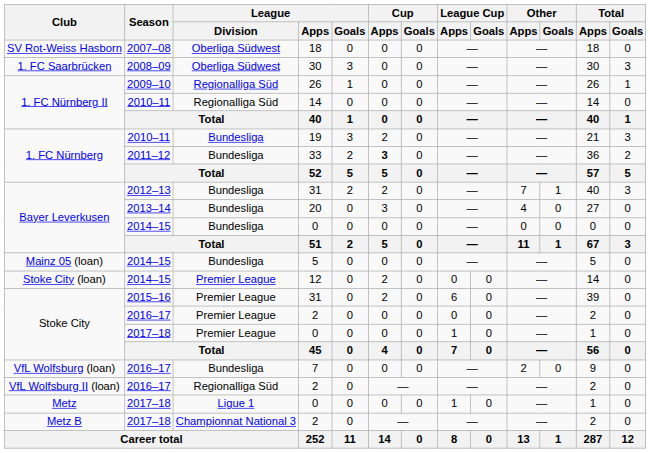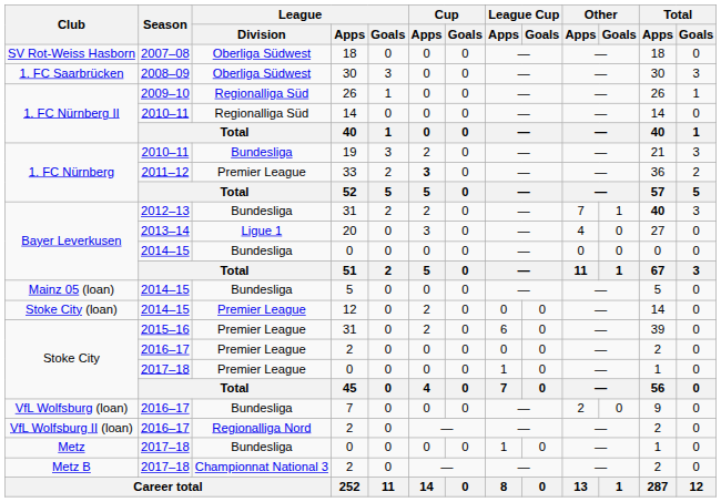 <table class="wikitable" style="text-align:center">
 <tr>
 <th rowspan="2">Club</th>
 <th rowspan="2">Season</th>
 <th colspan="3">League</th>
 <th colspan="2">Cup</th>
 <th colspan="2">League Cup</th>
 <th colspan="2">Other</th>
 <th colspan="2">Total</th>
 </tr>
 <tr>
 <th>Division</th>
 <th>Apps</th>
 <th>Goals</th>
 <th>Apps</th>
 <th>Goals</th>
 <th>Apps</th>
 <th>Goals</th>
 <th>Apps</th>
 <th>Goals</th>
 <th>Apps</th>
 <th>Goals</th>
 </tr>
 <tr>
 <td><a href='#'>SV Rot-Weiss Hasborn</a></td>
 <td><a href='#'>2007–08</a></td>
 <td><a href='#'>Oberliga Südwest</a></td>
 <td>18</td>
 <td>0</td>
 <td>0</td>
 <td>0</td>
 <td colspan="2">—</td>
 <td colspan="2">—</td>
 <td>18</td>
 <td>0</td>
 </tr>
 <tr>
 <td><a href='#'>1. FC Saarbrücken</a></td>
 <td><a href='#'>2008–09</a></td>
 <td><a href='#'>Oberliga Südwest</a></td>
 <td>30</td>
 <td>3</td>
 <td>0</td>
 <td>0</td>
 <td colspan="2">—</td>
 <td colspan="2">—</td>
 <td>30</td>
 <td>3</td>
 </tr>
 <tr>
 <td rowspan="3"><a href='#'>1. FC Nürnberg II</a></td>
 <td><a href='#'>2009–10</a></td>
 <td><a href='#'>Regionalliga Süd</a></td>
 <td>26</td>
 <td>1</td>
 <td>0</td>
 <td>0</td>
 <td colspan="2">—</td>
 <td colspan="2">—</td>
 <td>26</td>
 <td>1</td>
 </tr>
 <tr>
 <td><a href='#'>2010–11</a></td>
 <td>Regionalliga Süd</td>
 <td>14</td>
 <td>0</td>
 <td>0</td>
 <td>0</td>
 <td colspan="2">—</td>
 <td colspan="2">—</td>
 <td>14</td>
 <td>0</td>
 </tr>
 <tr>
 <th colspan="2">Total</th>
 <th>40</th>
 <th>1</th>
 <th>0</th>
 <th>0</th>
 <th colspan="2">—</th>
 <th colspan="2">—</th>
 <th>40</th>
 <th>1</th>
 </tr>
 <tr>
 <td rowspan="3"><a href='#'>1. FC Nürnberg</a></td>
 <td><a href='#'>2010–11</a></td>
 <td><a href='#'>Bundesliga</a></td>
 <td>19</td>
 <td>3</td>
 <td>2</td>
 <td>0</td>
 <td colspan="2">—</td>
 <td colspan="2">—</td>
 <td>21</td>
 <td>3</td>
 </tr>
 <tr>
 <td><a href='#'>2011–12</a></td>
-<td>Bundesliga</td>
+<td>Premier League</td>
 <td>33</td>
 <td>2</td>
 <td><strong>3</strong></td>
 <td>0</td>
 <td colspan="2">—</td>
 <td colspan="2">—</td>
 <td>36</td>
 <td>2</td>
 </tr>
 <tr>
 <th colspan="2">Total</th>
 <th>52</th>
 <th>5</th>
 <th>5</th>
 <th>0</th>
 <th colspan="2">—</th>
 <th colspan="2">—</th>
 <th>57</th>
 <th>5</th>
 </tr>
 <tr>
 <td rowspan="4"><a href='#'>Bayer Leverkusen</a></td>
 <td><a href='#'>2012–13</a></td>
 <td>Bundesliga</td>
 <td>31</td>
 <td>2</td>
 <td>2</td>
 <td>0</td>
 <td colspan="2">—</td>
 <td>7</td>
 <td>1</td>
-<td>40</td>
+<td><strong>40</strong></td>
 <td>3</td>
 </tr>
 <tr>
 <td><a href='#'>2013–14</a></td>
-<td>Bundesliga</td>
+<td><a href='#'>Ligue 1</a></td>
 <td>20</td>
 <td>0</td>
 <td>3</td>
 <td>0</td>
 <td colspan="2">—</td>
 <td>4</td>
 <td>0</td>
 <td>27</td>
 <td>0</td>
 </tr>
 <tr>
 <td><a href='#'>2014–15</a></td>
 <td>Bundesliga</td>
 <td>0</td>
 <td>0</td>
 <td>0</td>
 <td>0</td>
 <td colspan="2">—</td>
 <td>0</td>
 <td>0</td>
 <td>0</td>
 <td>0</td>
 </tr>
 <tr>
 <th colspan="2">Total</th>
 <th>51</th>
 <th>2</th>
 <th>5</th>
 <th>0</th>
 <th colspan="2">—</th>
 <th>11</th>
 <th>1</th>
 <th>67</th>
 <th>3</th>
 </tr>
 <tr>
 <td><a href='#'>Mainz 05</a> (loan)</td>
 <td><a href='#'>2014–15</a></td>
 <td>Bundesliga</td>
 <td>5</td>
 <td>0</td>
 <td>0</td>
 <td>0</td>
 <td colspan="2">—</td>
 <td colspan="2">—</td>
 <td>5</td>
 <td>0</td>
 </tr>
 <tr>
 <td><a href='#'>Stoke City</a> (loan)</td>
 <td><a href='#'>2014–15</a></td>
 <td><a href='#'>Premier League</a></td>
 <td>12</td>
 <td>0</td>
 <td>2</td>
 <td>0</td>
 <td>0</td>
 <td>0</td>
 <td colspan="2">—</td>
 <td>14</td>
 <td>0</td>
 </tr>
 <tr>
 <td rowspan="4">Stoke City</td>
 <td><a href='#'>2015–16</a></td>
 <td>Premier League</td>
 <td>31</td>
 <td>0</td>
 <td>2</td>
 <td>0</td>
 <td>6</td>
 <td>0</td>
 <td colspan="2">—</td>
 <td>39</td>
 <td>0</td>
 </tr>
 <tr>
 <td><a href='#'>2016–17</a></td>
 <td>Premier League</td>
 <td>2</td>
 <td>0</td>
 <td>0</td>
 <td>0</td>
 <td>0</td>
 <td>0</td>
 <td colspan="2">—</td>
 <td>2</td>
 <td>0</td>
 </tr>
 <tr>
 <td><a href='#'>2017–18</a></td>
 <td>Premier League</td>
 <td>0</td>
 <td>0</td>
 <td>0</td>
 <td>0</td>
 <td>1</td>
 <td>0</td>
 <td colspan="2">—</td>
 <td>1</td>
 <td>0</td>
 </tr>
 <tr>
 <th colspan="2">Total</th>
 <th>45</th>
 <th>0</th>
 <th>4</th>
 <th>0</th>
 <th>7</th>
 <th>0</th>
 <th colspan="2">—</th>
 <th>56</th>
 <th>0</th>
 </tr>
 <tr>
 <td><a href='#'>VfL Wolfsburg</a> (loan)</td>
 <td><a href='#'>2016–17</a></td>
 <td>Bundesliga</td>
 <td>7</td>
 <td>0</td>
 <td>0</td>
 <td>0</td>
 <td colspan="2">—</td>
 <td>2</td>
 <td>0</td>
 <td>9</td>
 <td>0</td>
 </tr>
 <tr>
 <td><a href='#'>VfL Wolfsburg II</a> (loan)</td>
 <td><a href='#'>2016–17</a></td>
-<td>Regionalliga Süd</td>
+<td><a href='#'>Regionalliga Nord</a></td>
 <td>2</td>
 <td>0</td>
 <td colspan="2">—</td>
 <td colspan="2">—</td>
 <td colspan="2">—</td>
 <td>2</td>
 <td>0</td>
 </tr>
 <tr>
 <td><a href='#'>Metz</a></td>
 <td><a href='#'>2017–18</a></td>
-<td><a href='#'>Ligue 1</a></td>
+<td>Bundesliga</td>
 <td>0</td>
 <td>0</td>
 <td>0</td>
 <td>0</td>
 <td>1</td>
 <td>0</td>
 <td colspan="2">—</td>
 <td>1</td>
 <td>0</td>
 </tr>
 <tr>
 <td><a href='#'>Metz B</a></td>
 <td><a href='#'>2017–18</a></td>
 <td><a href='#'>Championnat National 3</a></td>
 <td>2</td>
 <td>0</td>
 <td colspan="2">—</td>
 <td colspan="2">—</td>
 <td colspan="2">—</td>
 <td>2</td>
 <td>0</td>
 </tr>
 <tr>
 <th colspan="3">Career total</th>
 <th>252</th>
 <th>11</th>
 <th>14</th>
 <th>0</th>
 <th>8</th>
 <th>0</th>
 <th>13</th>
 <th>1</th>
 <th>287</th>
 <th>12</th>
 </tr>
 </table>
